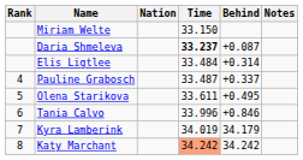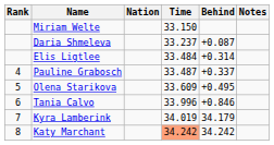 <table class="wikitable sortable" style="text-align:center">
 <tr>
 <th>Rank</th>
 <th>Name</th>
 <th>Nation</th>
 <th>Time</th>
 <th>Behind</th>
 <th>Notes</th>
 </tr>
 <tr>
 <td></td>
 <td align=left><a href='#'>Miriam Welte</a></td>
 <td align=left></td>
 <td>33.150</td>
 <td></td>
 <td></td>
 </tr>
 <tr>
 <td></td>
 <td align=left><a href='#'>Daria Shmeleva</a></td>
 <td align=left></td>
-<td><strong>33.237</strong></td>
+<td>33.237</td>
 <td>+0.087</td>
 <td></td>
 </tr>
 <tr>
 <td></td>
 <td align=left><a href='#'>Elis Ligtlee</a></td>
 <td align=left></td>
 <td>33.484</td>
 <td>+0.314</td>
 <td></td>
 </tr>
 <tr>
 <td>4</td>
 <td align=left><a href='#'>Pauline Grabosch</a></td>
 <td align=left></td>
 <td>33.487</td>
 <td>+0.337</td>
 <td></td>
 </tr>
 <tr>
 <td>5</td>
 <td align=left><a href='#'>Olena Starikova</a></td>
 <td align=left></td>
-<td>33.611</td>
+<td>33.609</td>
 <td>+0.495</td>
 <td></td>
 </tr>
 <tr>
 <td>6</td>
 <td align=left><a href='#'>Tania Calvo</a></td>
 <td align=left></td>
 <td>33.996</td>
 <td>+0.846</td>
 <td></td>
 </tr>
 <tr>
 <td>7</td>
 <td align=left><a href='#'>Kyra Lamberink</a></td>
 <td align=left></td>
 <td>34.019</td>
 <td>34.179</td>
 <td></td>
 </tr>
 <tr>
 <td>8</td>
 <td align=left><a href='#'>Katy Marchant</a></td>
 <td align=left></td>
 <td style="background: lightsalmon;">34.242</td>
 <td>34.242</td>
 <td></td>
 </tr>
 </table>
